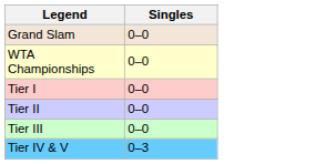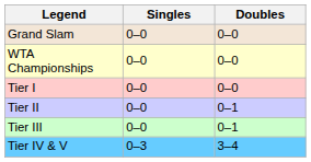 <table class="wikitable sortable mw-collapsible mw-collapsed">
 <tr>
 <th width=145>Legend</th>
 <th width=110>Singles</th>
+<th width=110>Doubles</th>
 </tr>
 <tr style="background:#f3e6d7;">
 <td>Grand Slam</td>
+<td>0–0</td>
 <td>0–0</td>
 </tr>
 <tr style="background:#ffc;">
 <td>WTA Championships</td>
 <td>0–0</td>
+<td>0–0</td>
 </tr>
 <tr style="background:#fcc;">
 <td>Tier I</td>
+<td>0–0</td>
 <td>0–0</td>
 </tr>
 <tr style="background:#ccf;">
 <td>Tier II</td>
 <td>0–0</td>
+<td>0–1</td>
 </tr>
 <tr style="background:#cfc;">
 <td>Tier III</td>
 <td>0–0</td>
+<td>0–1</td>
 </tr>
 <tr style="background:#6cf;">
 <td>Tier IV & V</td>
 <td>0–3</td>
+<td>3–4</td>
 </tr>
 </table>
